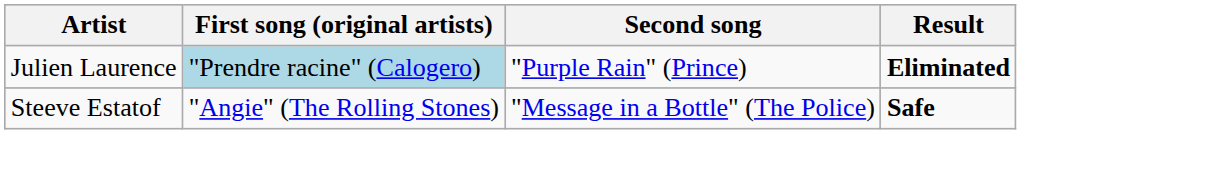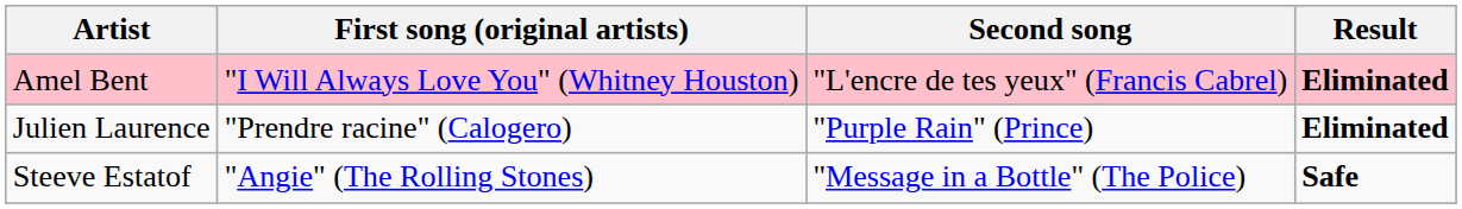 <table class=wikitable>
 <tr>
 <th>Artist</th>
 <th>First song (original artists)</th>
 <th>Second song</th>
 <th>Result</th>
 </tr>
+<tr style="background:pink;">
+<td>Amel Bent</td>
+<td>"<a href='#'>I Will Always Love You</a>" (<a href='#'>Whitney Houston</a>)</td>
+<td>"L'encre de tes yeux" (<a href='#'>Francis Cabrel</a>)</td>
+<td><strong>Eliminated</strong></td>
+</tr>
 <tr>
 <td>Julien Laurence</td>
-<td style="background: lightblue;">"Prendre racine" (<a href='#'>Calogero</a>)</td>
+<td>"Prendre racine" (<a href='#'>Calogero</a>)</td>
 <td>"<a href='#'>Purple Rain</a>" (<a href='#'>Prince</a>)</td>
 <td><strong>Eliminated</strong></td>
 </tr>
 <tr>
 <td>Steeve Estatof</td>
 <td>"<a href='#'>Angie</a>" (<a href='#'>The Rolling Stones</a>)</td>
 <td>"<a href='#'>Message in a Bottle</a>" (<a href='#'>The Police</a>)</td>
 <td><strong>Safe</strong></td>
 </tr>
 </table>
